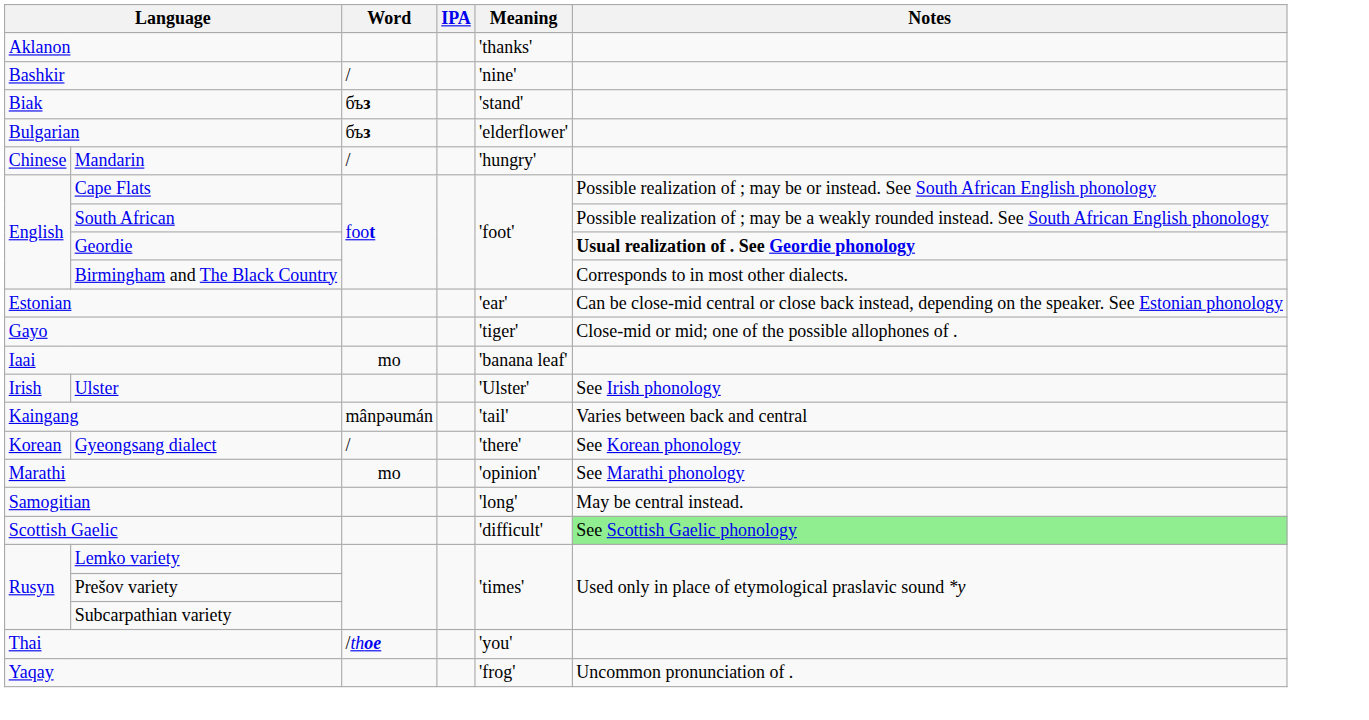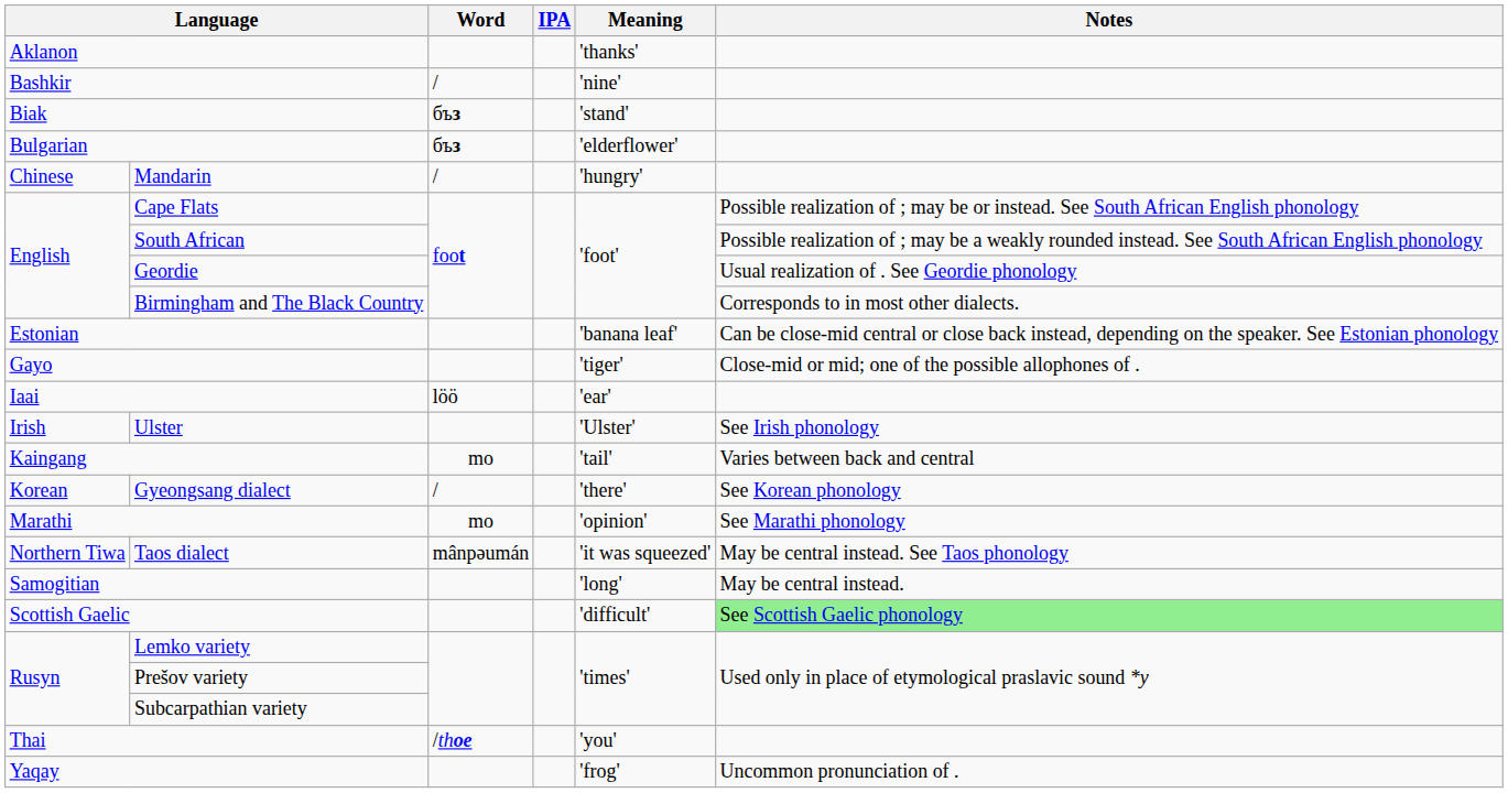 <table class="wikitable" style="clear: both;">
 <tr>
 <th colspan="2">Language</th>
 <th>Word</th>
 <th><a href='#'>IPA</a></th>
 <th>Meaning</th>
 <th>Notes</th>
 </tr>
 <tr>
 <td colspan="2"><a href='#'>Aklanon</a></td>
 <td></td>
 <td></td>
 <td>'thanks'</td>
 <td></td>
 </tr>
 <tr>
 <td colspan="2"><a href='#'>Bashkir</a></td>
 <td>/</td>
 <td></td>
 <td>'nine'</td>
 <td></td>
 </tr>
 <tr>
 <td colspan="2"><a href='#'>Biak</a></td>
 <td></em>б</strong>ъ<strong>з<em></td>
 <td></td>
 <td>'stand'</td>
 <td></td>
 </tr>
 <tr>
 <td colspan="2"><a href='#'>Bulgarian</a></td>
 <td></em>б</strong>ъ<strong>з<em></td>
 <td></td>
 <td>'elderflower'</td>
 <td></td>
 </tr>
 <tr>
 <td><a href='#'>Chinese</a></td>
 <td><a href='#'>Mandarin</a></td>
 <td>/</td>
 <td></td>
 <td>'hungry'</td>
 <td></td>
 </tr>
 <tr>
 <td rowspan="4"><a href='#'>English</a></td>
 <td><a href='#'>Cape Flats</a></td>
 <td rowspan="4"><a href='#'></em>f</strong>oo<strong>t<em></a></td>
 <td rowspan="4"></td>
 <td rowspan="4">'foot'</td>
 <td>Possible realization of ; may be  or  instead. See <a href='#'>South African English phonology</a></td>
 </tr>
 <tr>
 <td><a href='#'>South African</a></td>
 <td>Possible realization of ; may be a weakly rounded  instead. See <a href='#'>South African English phonology</a></td>
 </tr>
 <tr>
 <td><a href='#'>Geordie</a></td>
-<td><strong>Usual realization of . See <a href='#'>Geordie phonology</a></strong></td>
+<td>Usual realization of . See <a href='#'>Geordie phonology</a></td>
 </tr>
 <tr>
 <td><a href='#'>Birmingham</a> and <a href='#'>The Black Country</a></td>
 <td>Corresponds to  in most other dialects.</td>
 </tr>
 <tr>
 <td colspan="2"><a href='#'>Estonian</a></td>
 <td></td>
 <td></td>
-<td>'ear'</td>
+<td>'banana leaf'</td>
 <td>Can be close-mid central  or close back  instead, depending on the speaker. See <a href='#'>Estonian phonology</a></td>
 </tr>
 <tr>
 <td colspan="2"><a href='#'>Gayo</a></td>
 <td></td>
 <td></td>
 <td>'tiger'</td>
 <td>Close-mid or mid; one of the possible allophones of .</td>
 </tr>
 <tr>
 <td colspan="2"><a href='#'>Iaai</a></td>
-<td align="center">mo</td>
+<td></em>l</strong>öö</em></strong></td>
 <td></td>
-<td>'banana leaf'</td>
+<td>'ear'</td>
 </tr>
 <tr>
 <td><a href='#'>Irish</a></td>
 <td><a href='#'>Ulster</a></td>
 <td></td>
 <td></td>
 <td>'Ulster'</td>
 <td>See <a href='#'>Irish phonology</a></td>
 </tr>
 <tr>
 <td colspan="2"><a href='#'>Kaingang</a></td>
-<td align="center">mânpəumán</td>
+<td align="center">mo</td>
 <td></td>
 <td>'tail'</td>
 <td>Varies between back  and central </td>
 </tr>
 <tr>
 <td><a href='#'>Korean</a></td>
 <td><a href='#'>Gyeongsang dialect</a></td>
 <td>/</td>
 <td></td>
 <td>'there'</td>
 <td>See <a href='#'>Korean phonology</a></td>
 </tr>
 <tr>
 <td colspan="2"><a href='#'>Marathi</a></td>
 <td align="center">mo</td>
 <td></td>
 <td>'opinion'</td>
 <td>See <a href='#'>Marathi phonology</a></td>
+</tr>
+<tr>
+<td><a href='#'>Northern Tiwa</a></td>
+<td><a href='#'>Taos dialect</a></td>
+<td align="center">mânpəumán</td>
+<td></td>
+<td>'it was squeezed'</td>
+<td>May be central  instead. See <a href='#'>Taos phonology</a></td>
 </tr>
 <tr>
 <td colspan="2"><a href='#'>Samogitian</a></td>
 <td></td>
 <td></td>
 <td>'long'</td>
 <td>May be central  instead.</td>
 </tr>
 <tr>
 <td colspan="2"><a href='#'>Scottish Gaelic</a></td>
 <td></td>
 <td></td>
 <td>'difficult'</td>
 <td style="background: lightgreen;">See <a href='#'>Scottish Gaelic phonology</a></td>
 </tr>
 <tr>
 <td rowspan="3"><a href='#'>Rusyn</a></td>
 <td><a href='#'>Lemko variety</a></td>
 <td rowspan="3"></td>
 <td rowspan="3"></td>
 <td rowspan="3">'times'</td>
 <td rowspan="3">Used only in place of etymological praslavic sound <em>*y</em></td>
 </tr>
 <tr>
 <td>Prešov variety</td>
 </tr>
 <tr>
 <td>Subcarpathian variety</td>
 </tr>
 <tr>
 <td colspan="2"><a href='#'>Thai</a></td>
 <td>/<a href='#'><em>th<strong>oe<strong><em></a></td>
 <td></td>
 <td>'you'</td>
 <td></td>
 </tr>
 <tr>
 <td colspan=2><a href='#'>Yaqay</a></td>
 <td></td>
 <td></td>
 <td>'frog'</td>
 <td>Uncommon pronunciation of .</td>
 </tr>
 </table>
